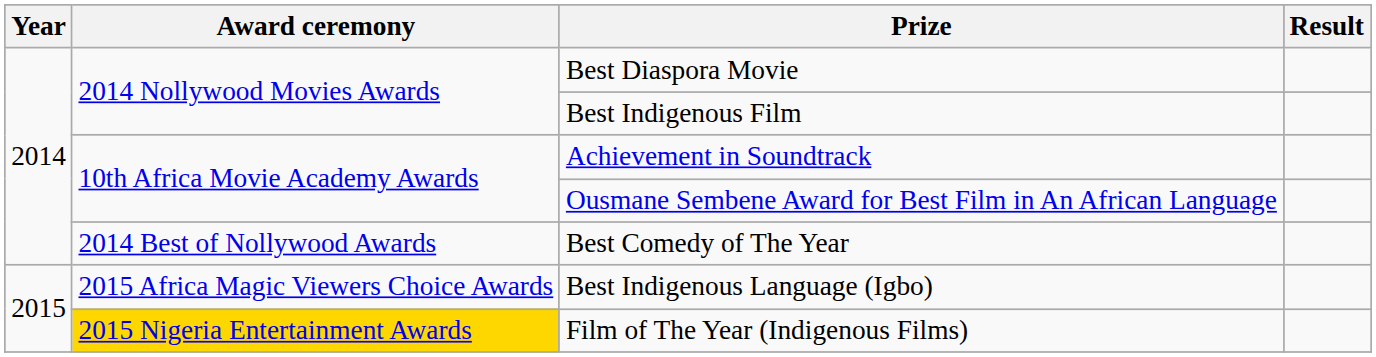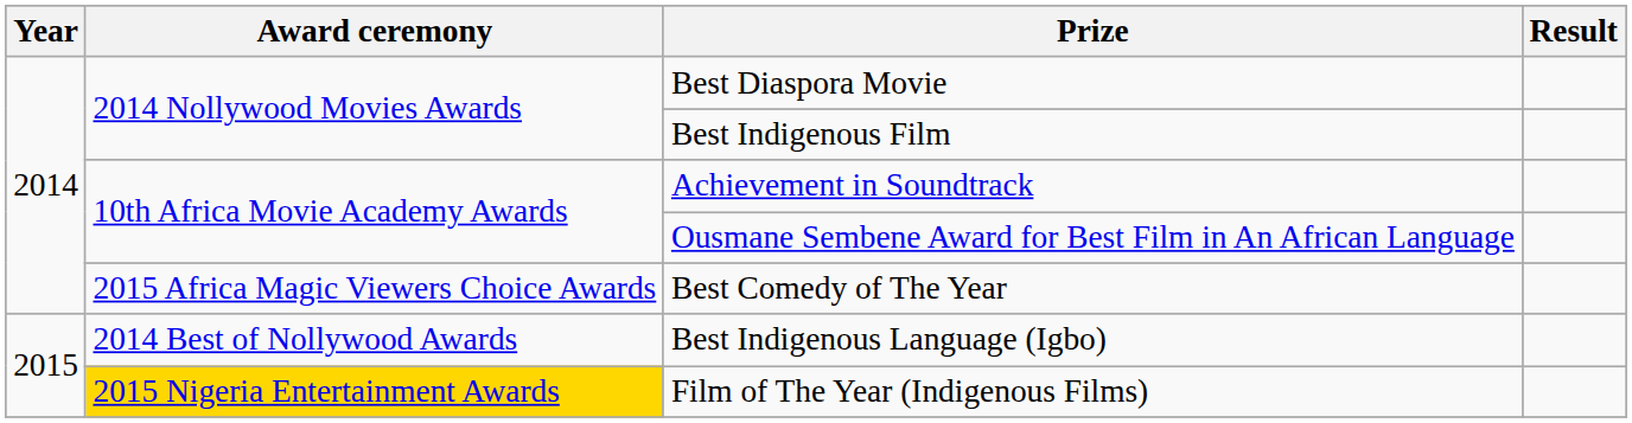 <table class ="wikitable">
 <tr>
 <th>Year</th>
 <th>Award ceremony</th>
 <th>Prize</th>
 <th>Result</th>
 </tr>
 <tr>
 <td rowspan="5">2014</td>
 <td rowspan="2"><a href='#'>2014 Nollywood Movies Awards</a></td>
 <td>Best Diaspora Movie</td>
 <td></td>
 </tr>
 <tr>
 <td>Best Indigenous Film</td>
 <td></td>
 </tr>
 <tr>
 <td rowspan="2"><a href='#'>10th Africa Movie Academy Awards</a></td>
 <td><a href='#'>Achievement in Soundtrack</a></td>
 <td></td>
 </tr>
 <tr>
 <td><a href='#'>Ousmane Sembene Award for Best Film in An African Language</a></td>
 <td></td>
 </tr>
 <tr>
-<td><a href='#'>2014 Best of Nollywood Awards</a></td>
+<td><a href='#'>2015 Africa Magic Viewers Choice Awards</a></td>
 <td>Best Comedy of The Year</td>
 <td></td>
 </tr>
 <tr>
 <td rowspan="2">2015</td>
-<td><a href='#'>2015 Africa Magic Viewers Choice Awards</a></td>
+<td><a href='#'>2014 Best of Nollywood Awards</a></td>
 <td>Best Indigenous Language (Igbo)</td>
 <td></td>
 </tr>
 <tr>
 <td style="background: gold;"><a href='#'>2015 Nigeria Entertainment Awards</a></td>
 <td>Film of The Year (Indigenous Films)</td>
 <td></td>
 </tr>
 </table>
